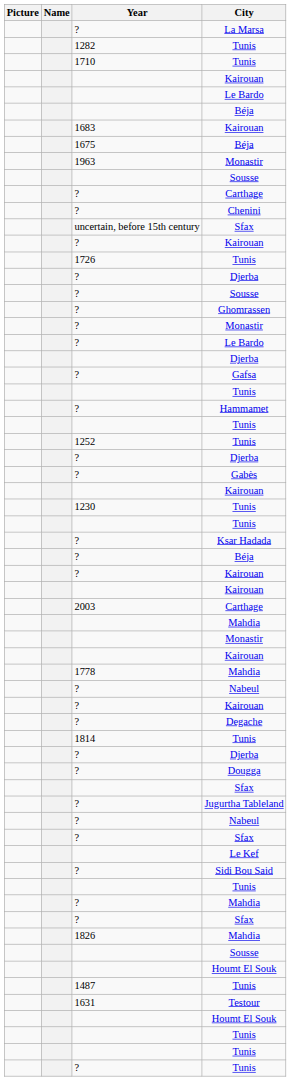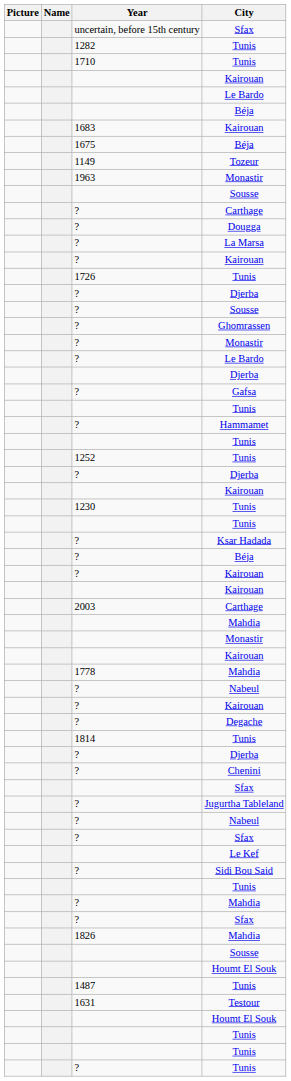 <table class="wikitable sortable plainrowheaders">
 <tr>
 <th scope="col" class="unsortable">Picture</th>
 <th scope="col">Name</th>
 <th scope="col">Year</th>
 <th scope="col">City</th>
 </tr>
 <tr>
 <td></td>
 <th scope="row"><br><small></small></th>
-<td>?</td>
-<td style="text-align:center;"><a href='#'>La Marsa</a></td>
+<td>uncertain, before 15th century</td>
+<td style="text-align:center;"><a href='#'>Sfax</a><br></td>
 </tr>
 <tr>
 <td></td>
 <th scope="row"><br><small></small></th>
 <td>1282</td>
 <td style="text-align:center;"><a href='#'>Tunis</a><br></td>
 </tr>
 <tr>
 <td></td>
 <th scope="row"><br><small></small></th>
 <td>1710</td>
 <td style="text-align:center;"><a href='#'>Tunis</a><br></td>
 </tr>
 <tr>
 <td></td>
 <th scope="row"><br><small></small></th>
 <td></td>
 <td style="text-align:center;"><a href='#'>Kairouan</a></td>
 </tr>
 <tr>
 <td></td>
 <th scope="row"><br><small></small></th>
 <td></td>
 <td style="text-align:center;"><a href='#'>Le Bardo</a></td>
 </tr>
 <tr>
 <td></td>
 <th scope="row"><br><small></small></th>
 <td></td>
 <td style="text-align:center;"><a href='#'>Béja</a><br></td>
 </tr>
 <tr>
 <td></td>
 <th scope="row"><br><small></small></th>
 <td>1683</td>
 <td style="text-align:center;"><a href='#'>Kairouan</a><br></td>
 </tr>
 <tr>
 <td></td>
 <th scope="row"><br><small></small></th>
 <td>1675</td>
 <td style="text-align:center;"><a href='#'>Béja</a><br></td>
 </tr>
 <tr>
 <td></td>
 <th scope="row"><br><small></small></th>
+<td>1149</td>
+<td style="text-align:center;"><a href='#'>Tozeur</a></td>
+</tr>
+<tr>
+<td></td>
+<th scope="row"><br><small></small></th>
 <td>1963</td>
 <td style="text-align:center;"><a href='#'>Monastir</a><br></td>
 </tr>
 <tr>
 <td></td>
 <th scope="row"><br><small></small></th>
 <td></td>
 <td style="text-align:center;"><a href='#'>Sousse</a></td>
 </tr>
 <tr>
 <td></td>
 <th scope="row"><br><small></small></th>
 <td>?</td>
 <td style="text-align:center;"><a href='#'>Carthage</a></td>
 </tr>
 <tr>
 <td></td>
 <th scope="row"><br><small></small></th>
 <td>?</td>
-<td style="text-align:center;"><a href='#'>Chenini</a></td>
+<td style="text-align:center;"><a href='#'>Dougga</a></td>
 </tr>
 <tr>
 <td></td>
 <th scope="row"><br><small></small></th>
-<td>uncertain, before 15th century</td>
-<td style="text-align:center;"><a href='#'>Sfax</a><br></td>
+<td>?</td>
+<td style="text-align:center;"><a href='#'>La Marsa</a></td>
 </tr>
 <tr>
 <td></td>
 <th scope="row"><br><small></small></th>
 <td>?</td>
 <td style="text-align:center;"><a href='#'>Kairouan</a></td>
 </tr>
 <tr>
 <td></td>
 <th scope="row"><br><small></small></th>
 <td>1726</td>
 <td style="text-align:center;"><a href='#'>Tunis</a><br></td>
 </tr>
 <tr>
 <td></td>
 <th scope="row"><br><small></small></th>
 <td>?</td>
 <td style="text-align:center;"><a href='#'>Djerba</a></td>
 </tr>
 <tr>
 <td></td>
 <th scope="row"><br><small></small></th>
 <td>?</td>
 <td style="text-align:center;"><a href='#'>Sousse</a></td>
 </tr>
 <tr>
 <td></td>
 <th scope="row"><br><small></small></th>
 <td>?</td>
 <td style="text-align:center;"><a href='#'>Ghomrassen</a></td>
 </tr>
 <tr>
 <td></td>
 <th scope="row"><br><small></small></th>
 <td>?</td>
 <td style="text-align:center;"><a href='#'>Monastir</a></td>
 </tr>
 <tr>
 <td></td>
 <th scope="row"><br><small></small></th>
 <td>?</td>
 <td style="text-align:center;"><a href='#'>Le Bardo</a></td>
 </tr>
 <tr>
 <td></td>
 <th scope="row"><br><small></small></th>
 <td></td>
 <td style="text-align:center;"><a href='#'>Djerba</a><br></td>
 </tr>
 <tr>
 <td></td>
 <th scope="row"><br><small></small></th>
 <td>?</td>
 <td style="text-align:center;"><a href='#'>Gafsa</a></td>
 </tr>
 <tr>
 <td></td>
 <th scope="row"><br><small></small></th>
 <td></td>
 <td style="text-align:center;"><a href='#'>Tunis</a><br></td>
 </tr>
 <tr>
 <td></td>
 <th scope="row"><br><small></small></th>
 <td>?</td>
 <td style="text-align:center;"><a href='#'>Hammamet</a></td>
 </tr>
 <tr>
 <td></td>
 <th scope="row"><br><small></small></th>
 <td></td>
 <td style="text-align:center;"><a href='#'>Tunis</a><br></td>
 </tr>
 <tr>
 <td></td>
 <th scope="row"><br><small></small></th>
 <td>1252</td>
 <td style="text-align:center;"><a href='#'>Tunis</a><br></td>
 </tr>
 <tr>
 <td></td>
 <th scope="row"><br><small></small></th>
 <td>?</td>
 <td style="text-align:center;"><a href='#'>Djerba</a></td>
-</tr>
-<tr>
-<td></td>
-<th scope="row"><br><small></small></th>
-<td>?</td>
-<td style="text-align:center;"><a href='#'>Gabès</a></td>
 </tr>
 <tr>
 <td></td>
 <th scope="row"><br><small></small></th>
 <td></td>
 <td style="text-align:center;"><a href='#'>Kairouan</a><br></td>
 </tr>
 <tr>
 <td></td>
 <th scope="row"><br><small></small></th>
 <td>1230</td>
 <td style="text-align:center;"><a href='#'>Tunis</a><br></td>
 </tr>
 <tr>
 <td></td>
 <th scope="row"><br><small></small></th>
 <td></td>
 <td style="text-align:center;"><a href='#'>Tunis</a><br></td>
 </tr>
 <tr>
 <td></td>
 <th scope="row"><br><small></small></th>
 <td>?</td>
 <td style="text-align:center;"><a href='#'>Ksar Hadada</a></td>
 </tr>
 <tr>
 <td></td>
 <th scope="row"><br><small></small></th>
 <td>?</td>
 <td style="text-align:center;"><a href='#'>Béja</a></td>
 </tr>
 <tr>
 <td></td>
 <th scope="row"><br><small></small></th>
 <td>?</td>
 <td style="text-align:center;"><a href='#'>Kairouan</a></td>
 </tr>
 <tr>
 <td></td>
 <th scope="row"><br><small></small></th>
 <td></td>
 <td style="text-align:center;"><a href='#'>Kairouan</a><br></td>
 </tr>
 <tr>
 <td></td>
 <th scope="row"><br><small></small></th>
 <td>2003</td>
 <td style="text-align:center;"><a href='#'>Carthage</a><br></td>
 </tr>
 <tr>
 <td></td>
 <th scope="row"><br><small></small></th>
 <td></td>
 <td style="text-align:center;"><a href='#'>Mahdia</a><br></td>
 </tr>
 <tr>
 <td></td>
 <th scope="row"><br><small></small></th>
 <td></td>
 <td style="text-align:center;"><a href='#'>Monastir</a><br></td>
 </tr>
 <tr>
 <td></td>
 <th scope="row"><br><small></small></th>
 <td></td>
 <td style="text-align:center;"><a href='#'>Kairouan</a><br></td>
 </tr>
 <tr>
 <td></td>
 <th scope="row"><br><small></small></th>
 <td>1778</td>
 <td style="text-align:center;"><a href='#'>Mahdia</a></td>
 </tr>
 <tr>
 <td></td>
 <th scope="row"><br><small></small></th>
 <td>?</td>
 <td style="text-align:center;"><a href='#'>Nabeul</a></td>
 </tr>
 <tr>
 <td></td>
 <th scope="row"><br><small></small></th>
 <td>?</td>
 <td style="text-align:center;"><a href='#'>Kairouan</a></td>
 </tr>
 <tr>
 <td></td>
 <th scope="row"><br><small></small></th>
 <td>?</td>
 <td style="text-align:center;"><a href='#'>Degache</a></td>
 </tr>
 <tr>
 <td></td>
 <th scope="row"><br><small></small></th>
 <td>1814</td>
 <td style="text-align:center;"><a href='#'>Tunis</a><br></td>
 </tr>
 <tr>
 <td></td>
 <th scope="row"><br><small></small></th>
 <td>?</td>
 <td style="text-align:center;"><a href='#'>Djerba</a></td>
 </tr>
 <tr>
 <td></td>
 <th scope="row"><br><small></small></th>
 <td>?</td>
-<td style="text-align:center;"><a href='#'>Dougga</a></td>
+<td style="text-align:center;"><a href='#'>Chenini</a></td>
 </tr>
 <tr>
 <td></td>
 <th scope="row"><br><small></small></th>
 <td></td>
 <td style="text-align:center;"><a href='#'>Sfax</a><br></td>
 </tr>
 <tr>
 <td></td>
 <th scope="row"><br><small></small></th>
 <td>?</td>
 <td style="text-align:center;"><a href='#'>Jugurtha Tableland</a></td>
 </tr>
 <tr>
 <td></td>
 <th scope="row"><br><small></small></th>
 <td>?</td>
 <td style="text-align:center;"><a href='#'>Nabeul</a></td>
 </tr>
 <tr>
 <td></td>
 <th scope="row"><br><small></small></th>
 <td>?</td>
 <td style="text-align:center;"><a href='#'>Sfax</a></td>
 </tr>
 <tr>
 <td></td>
 <th scope="row"><br><small></small></th>
 <td></td>
 <td style="text-align:center;"><a href='#'>Le Kef</a></td>
 </tr>
 <tr>
 <td></td>
 <th scope="row"><br><small></small></th>
 <td>?</td>
 <td style="text-align:center;"><a href='#'>Sidi Bou Said</a></td>
 </tr>
 <tr>
 <td></td>
 <th scope="row"><br><small></small></th>
 <td></td>
 <td style="text-align:center;"><a href='#'>Tunis</a><br></td>
 </tr>
 <tr>
 <td></td>
 <th scope="row"><br><small></small></th>
 <td>?</td>
 <td style="text-align:center;"><a href='#'>Mahdia</a></td>
 </tr>
 <tr>
 <td></td>
 <th scope="row"><br><small></small></th>
 <td>?</td>
 <td style="text-align:center;"><a href='#'>Sfax</a></td>
 </tr>
 <tr>
 <td></td>
 <th scope="row"><br><small></small></th>
 <td>1826</td>
 <td style="text-align:center;"><a href='#'>Mahdia</a></td>
 </tr>
 <tr>
 <td></td>
 <th scope="row"><br><small></small></th>
 <td></td>
 <td style="text-align:center;"><a href='#'>Sousse</a><br></td>
 </tr>
 <tr>
 <td></td>
 <th scope="row"><br><small></small></th>
 <td></td>
 <td style="text-align:center;"><a href='#'>Houmt El Souk</a><br></td>
 </tr>
 <tr>
 <td></td>
 <th scope="row"><br><small></small></th>
 <td>1487</td>
 <td style="text-align:center;"><a href='#'>Tunis</a><br></td>
 </tr>
 <tr>
 <td></td>
 <th scope="row"><br><small></small></th>
 <td>1631</td>
 <td style="text-align:center;"><a href='#'>Testour</a><br></td>
 </tr>
 <tr>
 <td></td>
 <th scope="row"><br><small></small></th>
 <td></td>
 <td style="text-align:center;"><a href='#'>Houmt El Souk</a><br></td>
 </tr>
 <tr>
 <td></td>
 <th scope="row"><br><small></small></th>
 <td></td>
 <td style="text-align:center;"><a href='#'>Tunis</a><br></td>
 </tr>
 <tr>
 <td></td>
 <th scope="row"><br><small></small></th>
 <td></td>
 <td style="text-align:center;"><a href='#'>Tunis</a><br></td>
 </tr>
 <tr>
 <td></td>
 <th scope="row"><br><small></small></th>
 <td>?</td>
 <td style="text-align:center;"><a href='#'>Tunis</a></td>
 </tr>
 </table>
